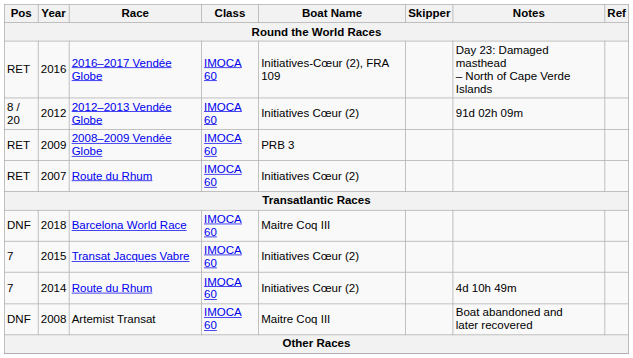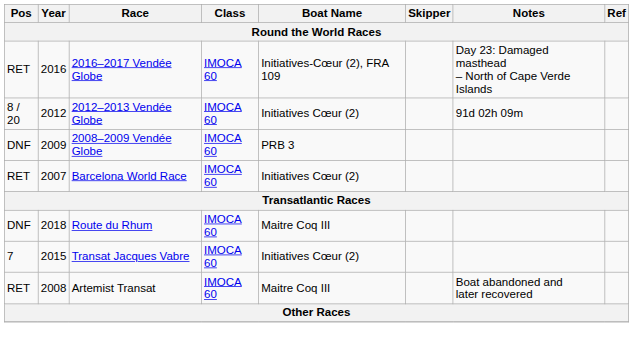 <table class="wikitable sortable">
 <tr>
 <th>Pos</th>
 <th>Year</th>
 <th>Race</th>
 <th>Class</th>
 <th>Boat Name</th>
 <th>Skipper</th>
 <th>Notes</th>
 <th>Ref</th>
 </tr>
 <tr>
 <th colspan = 8><strong>Round the World Races</strong></th>
 </tr>
 <tr>
 <td>RET</td>
 <td>2016</td>
 <td><a href='#'>2016–2017 Vendée Globe</a></td>
 <td><a href='#'>IMOCA 60</a></td>
 <td>Initiatives-Cœur (2), FRA 109</td>
 <td></td>
 <td>Day 23: Damaged masthead <br>– North of Cape Verde Islands</td>
 <td></td>
 </tr>
 <tr>
 <td>8 / 20</td>
 <td>2012</td>
 <td><a href='#'>2012–2013 Vendée Globe</a></td>
 <td><a href='#'>IMOCA 60</a></td>
 <td>Initiatives Cœur (2)</td>
 <td></td>
 <td>91d 02h 09m</td>
 <td></td>
 </tr>
 <tr>
-<td>RET</td>
+<td>DNF</td>
 <td>2009</td>
 <td><a href='#'>2008–2009 Vendée Globe</a></td>
 <td><a href='#'>IMOCA 60</a></td>
 <td>PRB 3</td>
 <td></td>
 <td></td>
 <td></td>
 </tr>
 <tr>
 <td>RET</td>
 <td>2007</td>
-<td><a href='#'>Route du Rhum</a></td>
+<td><a href='#'>Barcelona World Race</a></td>
 <td><a href='#'>IMOCA 60</a></td>
 <td>Initiatives Cœur (2)</td>
 <td><br></td>
 <td></td>
 <td></td>
 </tr>
 <tr>
 <th colspan = 8><strong>Transatlantic Races</strong></th>
 </tr>
 <tr>
 <td>DNF</td>
 <td>2018</td>
-<td><a href='#'>Barcelona World Race</a></td>
+<td><a href='#'>Route du Rhum</a></td>
 <td><a href='#'>IMOCA 60</a></td>
 <td>Maitre Coq III</td>
 <td></td>
 <td></td>
 <td></td>
 </tr>
 <tr>
 <td>7</td>
 <td>2015</td>
 <td><a href='#'>Transat Jacques Vabre</a></td>
 <td><a href='#'>IMOCA 60</a></td>
 <td>Initiatives Cœur (2)</td>
 <td><br></td>
 <td></td>
 </tr>
 <tr>
-<td>7</td>
-<td>2014</td>
-<td><a href='#'>Route du Rhum</a></td>
-<td><a href='#'>IMOCA 60</a></td>
-<td>Initiatives Cœur (2)</td>
-<td></td>
-<td>4d 10h 49m</td>
-<td></td>
-</tr>
-<tr>
-<td>DNF</td>
+<td>RET</td>
 <td>2008</td>
 <td>Artemist Transat</td>
 <td><a href='#'>IMOCA 60</a></td>
 <td>Maitre Coq III</td>
 <td></td>
 <td>Boat abandoned and<br>later recovered</td>
 <td></td>
 </tr>
 <tr>
 <th colspan = 8><strong>Other Races</strong></th>
 </tr>
 <tr>
 </tr>
 </table>
